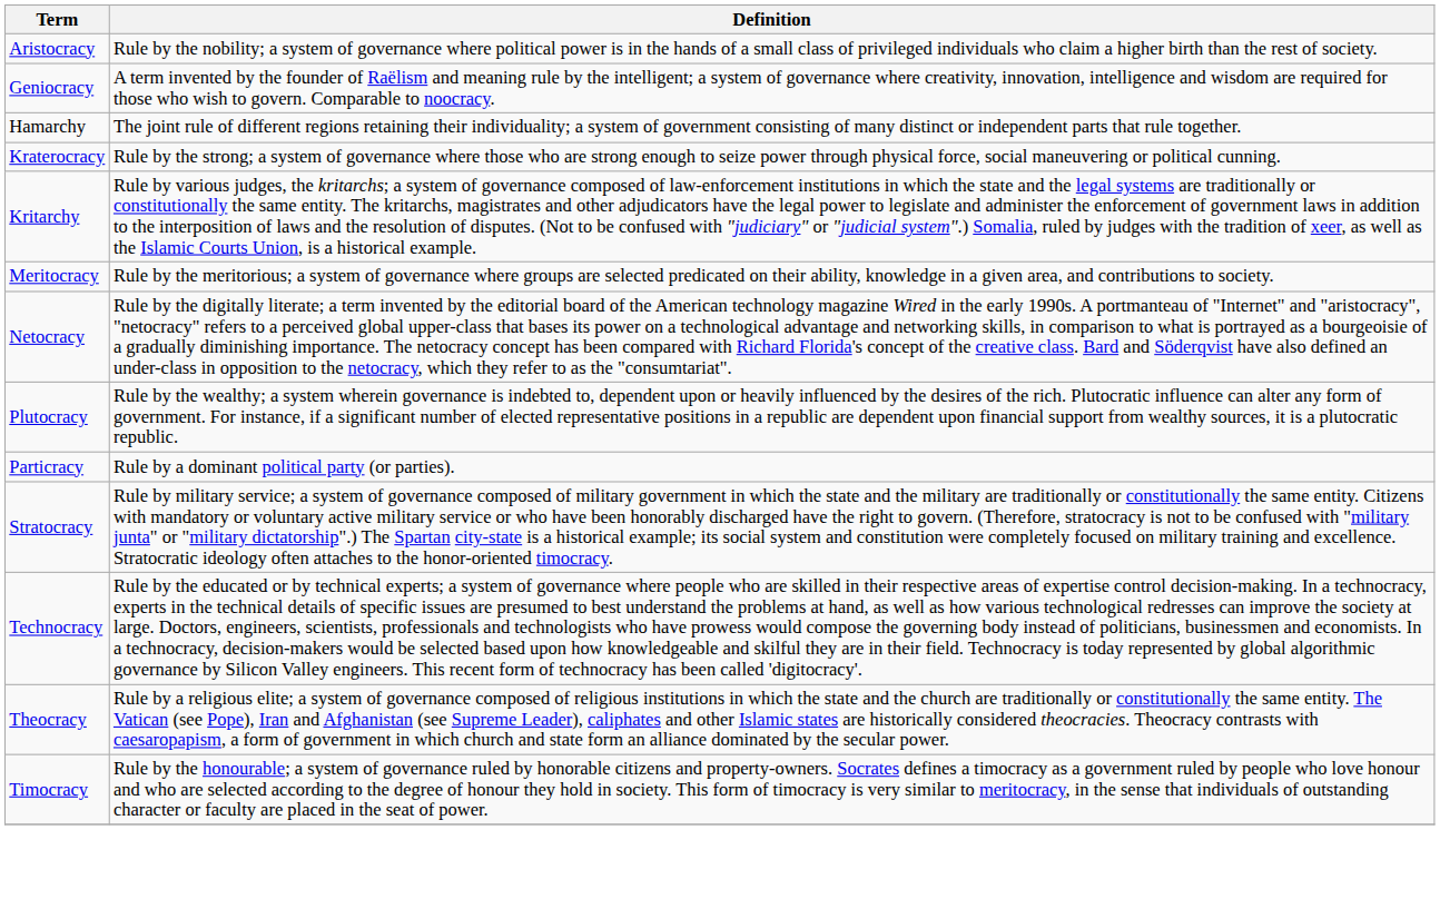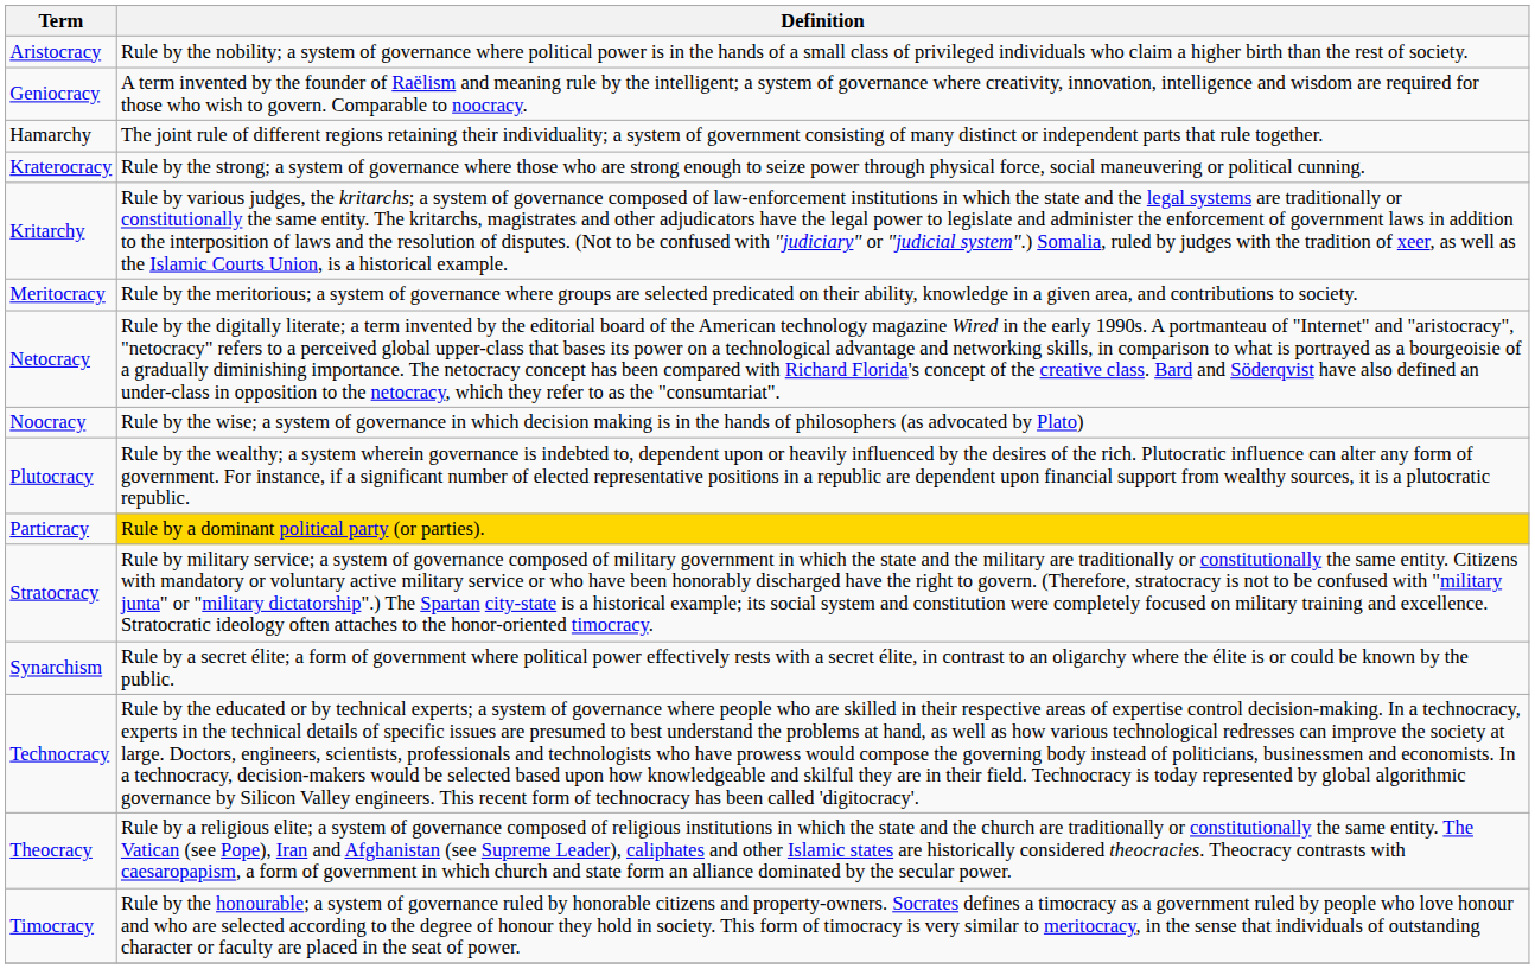 <table class="wikitable sortable">
 <tr>
 <th>Term</th>
 <th>Definition</th>
 </tr>
 <tr>
 <td><a href='#'>Aristocracy</a></td>
 <td>Rule by the nobility; a system of governance where political power is in the hands of a small class of privileged individuals who claim a higher birth than the rest of society.</td>
 </tr>
 <tr>
 <td><a href='#'>Geniocracy</a></td>
 <td>A term invented by the founder of <a href='#'>Raëlism</a> and meaning rule by the intelligent; a system of governance where creativity, innovation, intelligence and wisdom are required for those who wish to govern. Comparable to <a href='#'>noocracy</a>.</td>
 </tr>
 <tr>
 <td>Hamarchy</td>
 <td>The joint rule of different regions retaining their individuality; a system of government consisting of many distinct or independent parts that rule together.</td>
 </tr>
 <tr>
 <td><a href='#'>Kraterocracy</a></td>
 <td>Rule by the strong; a system of governance where those who are strong enough to seize power through physical force, social maneuvering or political cunning.</td>
 </tr>
 <tr>
 <td><a href='#'>Kritarchy</a></td>
 <td>Rule by various judges, the <em>kritarchs</em>; a system of governance composed of law-enforcement institutions in which the state and the <a href='#'>legal systems</a> are traditionally or <a href='#'>constitutionally</a> the same entity. The kritarchs, magistrates and other adjudicators have the legal power to legislate and administer the enforcement of government laws in addition to the interposition of laws and the resolution of disputes. (Not to be confused with <em>"<a href='#'>judiciary</a>"</em> or <em>"<a href='#'>judicial system</a>"</em>.) <a href='#'>Somalia</a>, ruled by judges with the tradition of <a href='#'>xeer</a>, as well as the <a href='#'>Islamic Courts Union</a>, is a historical example.</td>
 </tr>
 <tr>
 <td><a href='#'>Meritocracy</a></td>
 <td>Rule by the meritorious; a system of governance where groups are selected predicated on their ability, knowledge in a given area, and contributions to society.</td>
 </tr>
 <tr>
 <td><a href='#'>Netocracy</a></td>
 <td>Rule by the digitally literate; a term invented by the editorial board of the American technology magazine <em>Wired</em> in the early 1990s. A portmanteau of "Internet" and "aristocracy", "netocracy" refers to a perceived global upper-class that bases its power on a technological advantage and networking skills, in comparison to what is portrayed as a bourgeoisie of a gradually diminishing importance. The netocracy concept has been compared with <a href='#'>Richard Florida</a>'s concept of the <a href='#'>creative class</a>. <a href='#'> Bard</a> and <a href='#'> Söderqvist</a> have also defined an under-class in opposition to the <a href='#'>netocracy</a>, which they refer to as the "consumtariat".</td>
 </tr>
 <tr>
+<td><a href='#'>Noocracy</a></td>
+<td>Rule by the wise; a system of governance in which decision making is in the hands of philosophers (as advocated by <a href='#'>Plato</a>)</td>
+</tr>
+<tr>
 <td><a href='#'>Plutocracy</a></td>
 <td>Rule by the wealthy; a system wherein governance is indebted to, dependent upon or heavily influenced by the desires of the rich. Plutocratic influence can alter any form of government. For instance, if a significant number of elected representative positions in a republic are dependent upon financial support from wealthy sources, it is a plutocratic republic.</td>
 </tr>
 <tr>
 <td><a href='#'>Particracy</a></td>
-<td>Rule by a dominant <a href='#'>political party</a> (or parties).</td>
+<td style="background: gold;">Rule by a dominant <a href='#'>political party</a> (or parties).</td>
 </tr>
 <tr>
 <td><a href='#'>Stratocracy</a></td>
 <td>Rule by military service; a system of governance composed of military government in which the state and the military are traditionally or <a href='#'>constitutionally</a> the same entity. Citizens with mandatory or voluntary active military service or who have been honorably discharged have the right to govern. (Therefore, stratocracy is not to be confused with "<a href='#'>military junta</a>" or "<a href='#'>military dictatorship</a>".) The <a href='#'>Spartan</a> <a href='#'>city-state</a> is a historical example; its social system and constitution were completely focused on military training and excellence. Stratocratic ideology often attaches to the honor-oriented <a href='#'>timocracy</a>.</td>
+</tr>
+<tr>
+<td><a href='#'>Synarchism</a></td>
+<td>Rule by a secret élite; a form of government where political power effectively rests with a secret élite, in contrast to an oligarchy where the élite is or could be known by the public.</td>
 </tr>
 <tr>
 <td><a href='#'>Technocracy</a></td>
 <td>Rule by the educated or by technical experts; a system of governance where people who are skilled in their respective areas of expertise control decision-making. In a technocracy, experts in the technical details of specific issues are presumed to best understand the problems at hand, as well as how various technological redresses can improve the society at large. Doctors, engineers, scientists, professionals and technologists who have prowess would compose the governing body instead of politicians, businessmen and economists. In a technocracy, decision-makers would be selected based upon how knowledgeable and skilful they are in their field. Technocracy is today represented by global algorithmic governance by Silicon Valley engineers. This recent form of technocracy has been called 'digitocracy'.</td>
 </tr>
 <tr>
 <td><a href='#'>Theocracy</a></td>
 <td>Rule by a religious elite; a system of governance composed of religious institutions in which the state and the church are traditionally or <a href='#'>constitutionally</a> the same entity. <a href='#'>The Vatican</a> (see <a href='#'>Pope</a>), <a href='#'>Iran</a> and <a href='#'>Afghanistan</a> (see <a href='#'>Supreme Leader</a>), <a href='#'>caliphates</a> and other <a href='#'>Islamic states</a> are historically considered <em>theocracies</em>. Theocracy contrasts with <a href='#'>caesaropapism</a>, a form of government in which church and state form an alliance dominated by the secular power.</td>
 </tr>
 <tr>
 <td><a href='#'>Timocracy</a></td>
 <td>Rule by the <a href='#'>honourable</a>; a system of governance ruled by honorable citizens and property-owners. <a href='#'>Socrates</a> defines a timocracy as a government ruled by people who love honour and who are selected according to the degree of honour they hold in society. This form of timocracy is very similar to <a href='#'>meritocracy</a>, in the sense that individuals of outstanding character or faculty are placed in the seat of power.</td>
 </tr>
 <tr>
 </tr>
 </table>
